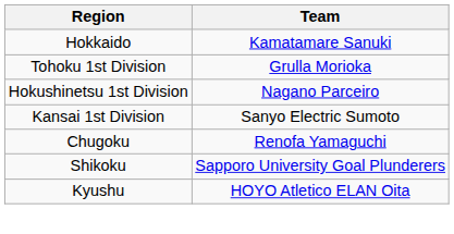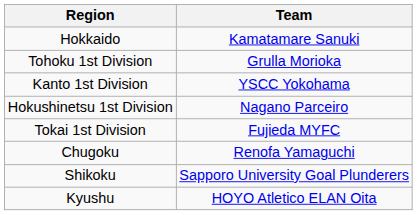 <table class="wikitable" style="text-align:center;">
 <tr>
 <th>Region</th>
 <th>Team</th>
 </tr>
 <tr>
 <td>Hokkaido</td>
 <td><a href='#'>Kamatamare Sanuki</a></td>
 </tr>
 <tr>
 <td>Tohoku 1st Division</td>
 <td><a href='#'>Grulla Morioka</a></td>
 </tr>
 <tr>
+<td>Kanto 1st Division</td>
+<td><a href='#'>YSCC Yokohama</a></td>
+</tr>
+<tr>
 <td>Hokushinetsu 1st Division</td>
 <td><a href='#'>Nagano Parceiro</a></td>
 </tr>
 <tr>
-<td>Kansai 1st Division</td>
-<td>Sanyo Electric Sumoto</td>
+<td>Tokai 1st Division</td>
+<td><a href='#'>Fujieda MYFC</a></td>
 </tr>
 <tr>
 <td>Chugoku</td>
 <td><a href='#'>Renofa Yamaguchi</a></td>
 </tr>
 <tr>
 <td>Shikoku</td>
 <td><a href='#'>Sapporo University Goal Plunderers</a></td>
 </tr>
 <tr>
 <td>Kyushu</td>
 <td><a href='#'>HOYO Atletico ELAN Oita</a></td>
 </tr>
 </table>
